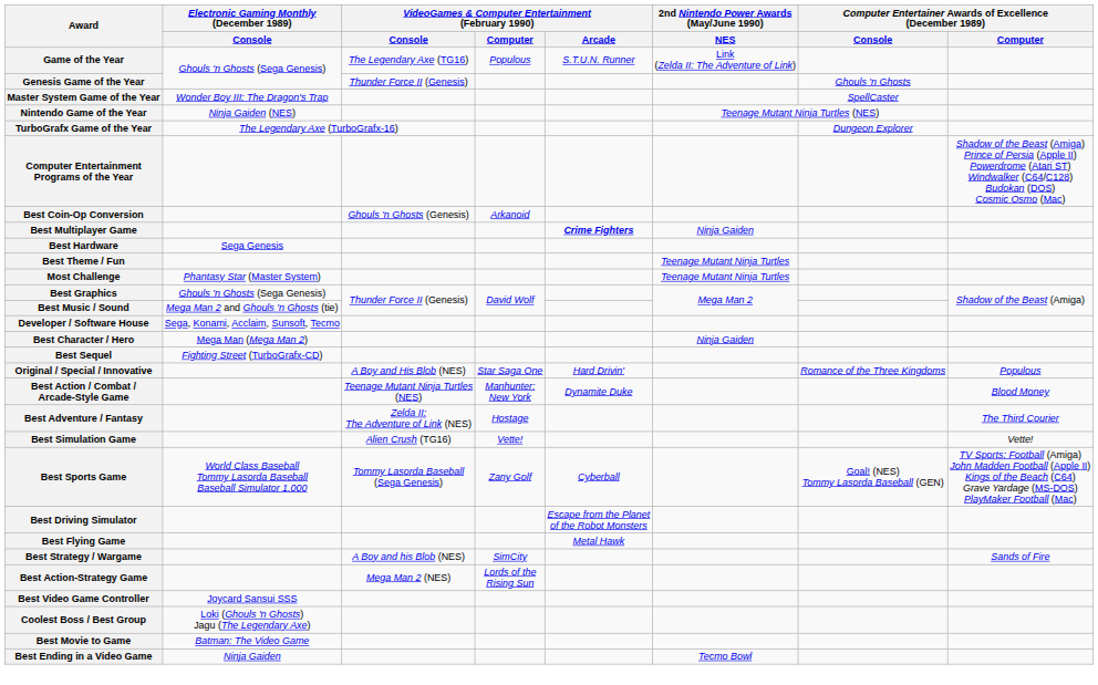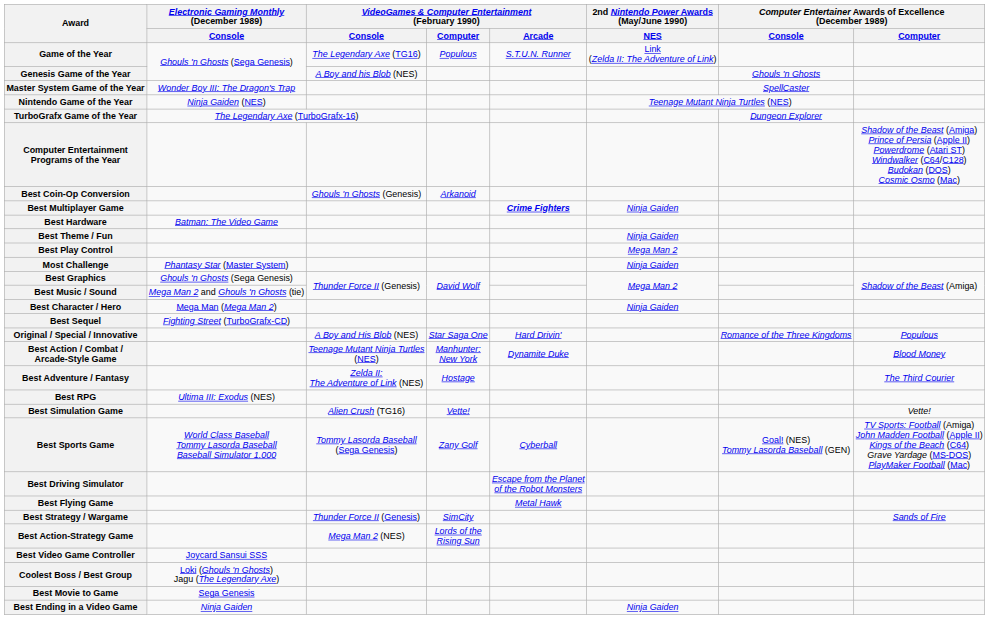 <table class="wikitable" style="text-align:center; font-size:90%">
 <tr>
 <th rowspan="2">Award</th>
 <th><em><a href='#'>Electronic Gaming Monthly</a></em> <br> (December 1989)</th>
 <th colspan="3"><em><a href='#'>VideoGames & Computer Entertainment</a></em> <br> (February 1990)</th>
 <th>2nd <a href='#'><em>Nintendo Power</em> Awards</a> <br> (May/June 1990)</th>
 <th colspan="2"><em>Computer Entertainer</em> Awards of Excellence<br> (December 1989)</th>
 </tr>
 <tr>
 <th><a href='#'>Console</a></th>
 <th><a href='#'>Console</a></th>
 <th><a href='#'>Computer</a></th>
 <th><a href='#'>Arcade</a></th>
 <th><a href='#'>NES</a></th>
 <th><a href='#'>Console</a></th>
 <th><a href='#'>Computer</a></th>
 </tr>
 <tr>
 <th>Game of the Year</th>
 <td rowspan="2"><em><a href='#'>Ghouls 'n Ghosts</a></em> (<a href='#'>Sega Genesis</a>)</td>
 <td><em><a href='#'>The Legendary Axe</a></em> (<a href='#'>TG16</a>)</td>
 <td><em><a href='#'>Populous</a></em></td>
 <td><em><a href='#'>S.T.U.N. Runner</a></em></td>
 <td><a href='#'>Link</a> <br> (<em><a href='#'>Zelda II: The Adventure of Link</a></em>)</td>
 <td></td>
 <td></td>
 </tr>
 <tr>
 <th>Genesis Game of the Year</th>
-<td><em><a href='#'>Thunder Force II</a></em> (<a href='#'>Genesis</a>)</td>
+<td><em><a href='#'>A Boy and his Blob</a></em> (NES)</td>
 <td></td>
 <td></td>
 <td></td>
 <td><em><a href='#'>Ghouls 'n Ghosts</a></em></td>
 <td></td>
 </tr>
 <tr>
 <th>Master System Game of the Year</th>
 <td><em><a href='#'>Wonder Boy III: The Dragon's Trap</a></em></td>
 <td></td>
 <td></td>
 <td></td>
 <td></td>
 <td><a href='#'><em>SpellCaster</em></a></td>
 <td></td>
 </tr>
 <tr>
 <th>Nintendo Game of the Year</th>
 <td><em><a href='#'>Ninja Gaiden</a></em> (<a href='#'>NES</a>)</td>
 <td></td>
 <td></td>
 <td></td>
 <td colspan="2"><em><a href='#'>Teenage Mutant Ninja Turtles</a></em> (<a href='#'>NES</a>)</td>
 <td></td>
 </tr>
 <tr>
 <th>TurboGrafx Game of the Year</th>
 <td colspan="2"><em><a href='#'>The Legendary Axe</a></em> (<a href='#'>TurboGrafx-16</a>)</td>
 <td></td>
 <td></td>
 <td></td>
 <td><a href='#'><em>Dungeon Explorer</em></a></td>
 <td></td>
 </tr>
 <tr>
 <th>Computer Entertainment <br> Programs of the Year</th>
 <td></td>
 <td></td>
 <td></td>
 <td></td>
 <td></td>
 <td></td>
 <td><a href='#'><em>Shadow of the Beast</em></a> (<a href='#'>Amiga</a>) <br> <a href='#'><em>Prince of Persia</em></a> (<a href='#'>Apple II</a>) <br> <em><a href='#'>Powerdrome</a></em> (<a href='#'>Atari ST</a>) <br> <a href='#'><em>Windwalker</em></a> (<a href='#'>C64</a>/<a href='#'>C128</a>) <br> <em><a href='#'>Budokan</a></em> (<a href='#'>DOS</a>) <br> <em><a href='#'>Cosmic Osmo</a></em> (<a href='#'>Mac</a>)</td>
 </tr>
 <tr>
 <th>Best Coin-Op Conversion</th>
 <td></td>
 <td><em><a href='#'>Ghouls 'n Ghosts</a></em> (Genesis)</td>
 <td><em><a href='#'>Arkanoid</a></em></td>
 <td></td>
 <td></td>
 <td></td>
 <td></td>
 </tr>
 <tr>
 <th>Best Multiplayer Game</th>
 <td></td>
 <td></td>
 <td></td>
 <td><strong><em><a href='#'>Crime Fighters</a></em></strong></td>
 <td><em><a href='#'>Ninja Gaiden</a></em></td>
 <td></td>
 <td></td>
 </tr>
 <tr>
 <th>Best Hardware</th>
-<td><a href='#'>Sega Genesis</a></td>
+<td><em><a href='#'>Batman: The Video Game</a></em></td>
 <td></td>
 <td></td>
 <td></td>
 <td></td>
 <td></td>
 <td></td>
 </tr>
 <tr>
 <th>Best Theme / Fun</th>
 <td></td>
 <td></td>
 <td></td>
 <td></td>
-<td><em><a href='#'>Teenage Mutant Ninja Turtles</a></em></td>
+<td><em><a href='#'>Ninja Gaiden</a></em></td>
+<td></td>
+<td></td>
+</tr>
+<tr>
+<th>Best Play Control</th>
+<td></td>
+<td></td>
+<td></td>
+<td></td>
+<td><em><a href='#'>Mega Man 2</a></em></td>
 <td></td>
 <td></td>
 </tr>
 <tr>
 <th>Most Challenge</th>
 <td><em><a href='#'>Phantasy Star</a></em> (<a href='#'>Master System</a>)</td>
 <td></td>
 <td></td>
 <td></td>
-<td><em><a href='#'>Teenage Mutant Ninja Turtles</a></em></td>
+<td><em><a href='#'>Ninja Gaiden</a></em></td>
 <td></td>
 <td></td>
 </tr>
 <tr>
 <th>Best Graphics</th>
 <td><em><a href='#'>Ghouls 'n Ghosts</a></em> (Sega Genesis)</td>
 <td rowspan="2"><em><a href='#'>Thunder Force II</a></em> (Genesis)</td>
 <td rowspan="2"><em><a href='#'>David Wolf</a></em></td>
 <td></td>
 <td rowspan="2"><em><a href='#'>Mega Man 2</a></em></td>
 <td></td>
 <td rowspan="2"><a href='#'><em>Shadow of the Beast</em></a> (Amiga)</td>
 </tr>
 <tr>
 <th>Best Music / Sound</th>
 <td><em><a href='#'>Mega Man 2</a></em> and <em><a href='#'>Ghouls 'n Ghosts</a></em> (tie)</td>
-<td></td>
-<td></td>
-</tr>
-<tr>
-<th>Developer / Software House</th>
-<td><a href='#'>Sega</a>, <a href='#'>Konami</a>, <a href='#'>Acclaim</a>, <a href='#'>Sunsoft</a>, <a href='#'>Tecmo</a></td>
-<td></td>
-<td></td>
-<td></td>
-<td></td>
 <td></td>
 <td></td>
 </tr>
 <tr>
 <th>Best Character / Hero</th>
 <td><a href='#'>Mega Man</a> (<em><a href='#'>Mega Man 2</a></em>)</td>
 <td></td>
 <td></td>
 <td></td>
 <td><em><a href='#'>Ninja Gaiden</a></em></td>
 <td></td>
 <td></td>
 </tr>
 <tr>
 <th>Best Sequel</th>
 <td><em><a href='#'>Fighting Street</a></em> (<a href='#'>TurboGrafx-CD</a>)</td>
 <td></td>
 <td></td>
 <td></td>
 <td></td>
 <td></td>
 <td></td>
 </tr>
 <tr>
 <th>Original / Special / Innovative</th>
 <td></td>
 <td><em><a href='#'>A Boy and His Blob</a></em> (NES)</td>
 <td><em><a href='#'>Star Saga One</a></em></td>
 <td><em><a href='#'>Hard Drivin'</a></em></td>
 <td></td>
 <td><a href='#'><em>Romance of the Three Kingdoms</em></a></td>
 <td><a href='#'><em>Populous</em></a></td>
 </tr>
 <tr>
 <th>Best Action / Combat / <br> Arcade-Style Game</th>
 <td></td>
 <td><em><a href='#'>Teenage Mutant Ninja Turtles</a></em> <br> (<a href='#'>NES</a>)</td>
 <td><em><a href='#'>Manhunter: <br> New York</a></em></td>
 <td><em><a href='#'>Dynamite Duke</a></em></td>
 <td></td>
 <td></td>
 <td><a href='#'><em>Blood Money</em></a></td>
 </tr>
 <tr>
 <th>Best Adventure / Fantasy</th>
 <td></td>
 <td><em><a href='#'>Zelda II: <br> The Adventure of Link</a></em> (NES)</td>
 <td><em><a href='#'>Hostage</a></em></td>
 <td></td>
 <td></td>
 <td></td>
 <td><em><a href='#'>The Third Courier</a></em></td>
 </tr>
 <tr>
+<th>Best RPG</th>
+<td><em><a href='#'>Ultima III: Exodus</a></em> (NES)</td>
+<td></td>
+<td></td>
+<td></td>
+<td></td>
+<td></td>
+<td></td>
+</tr>
+<tr>
 <th>Best Simulation Game</th>
 <td></td>
 <td><em><a href='#'>Alien Crush</a></em> (TG16)</td>
 <td><em><a href='#'>Vette!</a></em></td>
 <td></td>
 <td></td>
 <td></td>
 <td><em>Vette!</em></td>
 </tr>
 <tr>
 <th>Best Sports Game</th>
 <td><em><a href='#'>World Class Baseball</a></em> <br> <em><a href='#'>Tommy Lasorda Baseball</a></em> <br> <em><a href='#'>Baseball Simulator 1.000</a></em></td>
 <td><em><a href='#'>Tommy Lasorda Baseball</a></em> <br> (<a href='#'>Sega Genesis</a>)</td>
 <td><em><a href='#'>Zany Golf</a></em></td>
 <td><em><a href='#'>Cyberball</a></em></td>
 <td></td>
 <td><a href='#'>Goal!</a> (NES) <br> <em><a href='#'>Tommy Lasorda Baseball</a></em> (GEN)</td>
 <td><em><a href='#'>TV Sports: Football</a></em> (Amiga) <br> <a href='#'><em>John Madden Football</em></a> (<a href='#'>Apple II</a>) <br> <em><a href='#'>Kings of the Beach</a></em> (<a href='#'>C64</a>) <br> <em>Grave Yardage</em> (<a href='#'>MS-DOS</a>) <br> <em><a href='#'>PlayMaker Football</a></em> (<a href='#'>Mac</a>)</td>
 </tr>
 <tr>
 <th>Best Driving Simulator</th>
 <td></td>
 <td></td>
 <td></td>
 <td><em><a href='#'>Escape from the Planet <br> of the Robot Monsters</a></em></td>
 <td></td>
 <td></td>
 <td></td>
 </tr>
 <tr>
 <th>Best Flying Game</th>
 <td></td>
 <td></td>
 <td></td>
 <td><em><a href='#'>Metal Hawk</a></em></td>
 <td></td>
 <td></td>
 <td></td>
 </tr>
 <tr>
 <th>Best Strategy / Wargame</th>
 <td></td>
-<td><em><a href='#'>A Boy and his Blob</a></em> (NES)</td>
+<td><em><a href='#'>Thunder Force II</a></em> (<a href='#'>Genesis</a>)</td>
 <td><em><a href='#'>SimCity</a></em></td>
 <td></td>
 <td></td>
 <td></td>
 <td><em><a href='#'>Sands of Fire</a></em></td>
 </tr>
 <tr>
 <th>Best Action-Strategy Game</th>
 <td></td>
 <td><em><a href='#'>Mega Man 2</a></em> (NES)</td>
 <td><em><a href='#'>Lords of the <br> Rising Sun</a></em></td>
 <td></td>
 <td></td>
 <td></td>
 <td></td>
 </tr>
 <tr>
 <th>Best Video Game Controller</th>
 <td><a href='#'>Joycard Sansui SSS</a></td>
 <td></td>
 <td></td>
 <td></td>
 <td></td>
 <td></td>
 <td></td>
 </tr>
 <tr>
 <th>Coolest Boss / Best Group</th>
 <td><a href='#'>Loki</a> (<em><a href='#'>Ghouls 'n Ghosts</a></em>) <br> Jagu (<em><a href='#'>The Legendary Axe</a></em>)</td>
 <td></td>
 <td></td>
 <td></td>
 <td></td>
 <td></td>
 <td></td>
 </tr>
 <tr>
 <th>Best Movie to Game</th>
-<td><em><a href='#'>Batman: The Video Game</a></em></td>
+<td><a href='#'>Sega Genesis</a></td>
 <td></td>
 <td></td>
 <td></td>
 <td></td>
 <td></td>
 <td></td>
 </tr>
 <tr>
 <th>Best Ending in a Video Game</th>
 <td><em><a href='#'>Ninja Gaiden</a></em></td>
 <td></td>
 <td></td>
 <td></td>
-<td><em><a href='#'>Tecmo Bowl</a></em></td>
+<td><em><a href='#'>Ninja Gaiden</a></em></td>
 <td></td>
 <td></td>
 </tr>
 </table>
